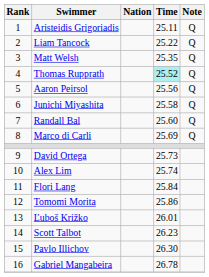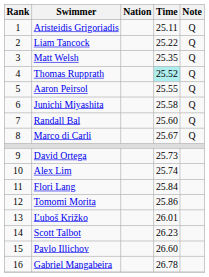 <table class="wikitable" style="text-align:center">
 <tr>
 <th>Rank</th>
 <th>Swimmer</th>
 <th>Nation</th>
 <th>Time</th>
 <th>Note</th>
 </tr>
 <tr>
 <td>1</td>
 <td align=left><a href='#'>Aristeidis Grigoriadis</a></td>
 <td align=left></td>
 <td>25.11</td>
 <td>Q</td>
 </tr>
 <tr>
 <td>2</td>
 <td align=left><a href='#'>Liam Tancock</a></td>
 <td align=left></td>
 <td>25.22</td>
 <td>Q</td>
 </tr>
 <tr>
 <td>3</td>
 <td align=left><a href='#'>Matt Welsh</a></td>
 <td align=left></td>
 <td>25.35</td>
 <td>Q</td>
 </tr>
 <tr>
 <td>4</td>
 <td align=left><a href='#'>Thomas Rupprath</a></td>
 <td align=left></td>
 <td style="background: paleturquoise;">25.52</td>
 <td>Q</td>
 </tr>
 <tr>
 <td>5</td>
 <td align=left><a href='#'>Aaron Peirsol</a></td>
 <td align=left></td>
-<td>25.56</td>
+<td>25.55</td>
 <td>Q</td>
 </tr>
 <tr>
 <td>6</td>
 <td align=left><a href='#'>Junichi Miyashita</a></td>
 <td align=left></td>
 <td>25.58</td>
 <td>Q</td>
 </tr>
 <tr>
 <td>7</td>
 <td align=left><a href='#'>Randall Bal</a></td>
 <td align=left></td>
 <td>25.60</td>
 <td>Q</td>
 </tr>
 <tr>
 <td>8</td>
 <td align=left><a href='#'>Marco di Carli</a></td>
 <td align=left></td>
-<td>25.69</td>
+<td>25.67</td>
 <td>Q</td>
 </tr>
 <tr bgcolor=#DDDDDD>
 <td colspan=6></td>
 </tr>
 <tr>
 <td>9</td>
 <td align=left><a href='#'>David Ortega</a></td>
 <td align=left></td>
 <td>25.73</td>
 <td></td>
 </tr>
 <tr>
 <td>10</td>
 <td align=left><a href='#'>Alex Lim</a></td>
 <td align=left></td>
 <td>25.74</td>
 <td></td>
 </tr>
 <tr>
 <td>11</td>
 <td align=left><a href='#'>Flori Lang</a></td>
 <td align=left></td>
 <td>25.84</td>
 <td></td>
 </tr>
 <tr>
 <td>12</td>
 <td align=left><a href='#'>Tomomi Morita</a></td>
 <td align=left></td>
 <td>25.86</td>
 <td></td>
 </tr>
 <tr>
 <td>13</td>
 <td align=left><a href='#'>Ľuboš Križko</a></td>
 <td align=left></td>
 <td>26.01</td>
 <td></td>
 </tr>
 <tr>
 <td>14</td>
 <td align=left><a href='#'>Scott Talbot</a></td>
 <td align=left></td>
 <td>26.23</td>
 <td></td>
 </tr>
 <tr>
 <td>15</td>
 <td align=left><a href='#'>Pavlo Illichov</a></td>
 <td align=left></td>
-<td>26.30</td>
+<td>26.60</td>
 <td></td>
 </tr>
 <tr>
 <td>16</td>
 <td align=left><a href='#'>Gabriel Mangabeira</a></td>
 <td align=left></td>
 <td>26.78</td>
 <td></td>
 </tr>
 <tr>
 </tr>
 </table>
